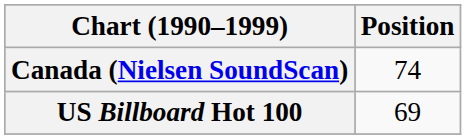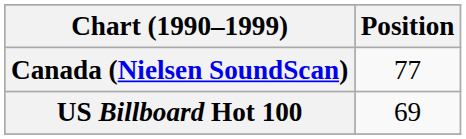 <table class="wikitable plainrowheaders">
 <tr>
 <th scope="col">Chart (1990–1999)</th>
 <th scope="col">Position</th>
 </tr>
 <tr>
 <th scope="row">Canada (<a href='#'>Nielsen SoundScan</a>)</th>
-<td align="center">74</td>
+<td align="center">77</td>
 </tr>
 <tr>
 <th scope="row">US <em>Billboard</em> Hot 100</th>
 <td align="center">69</td>
 </tr>
 </table>
